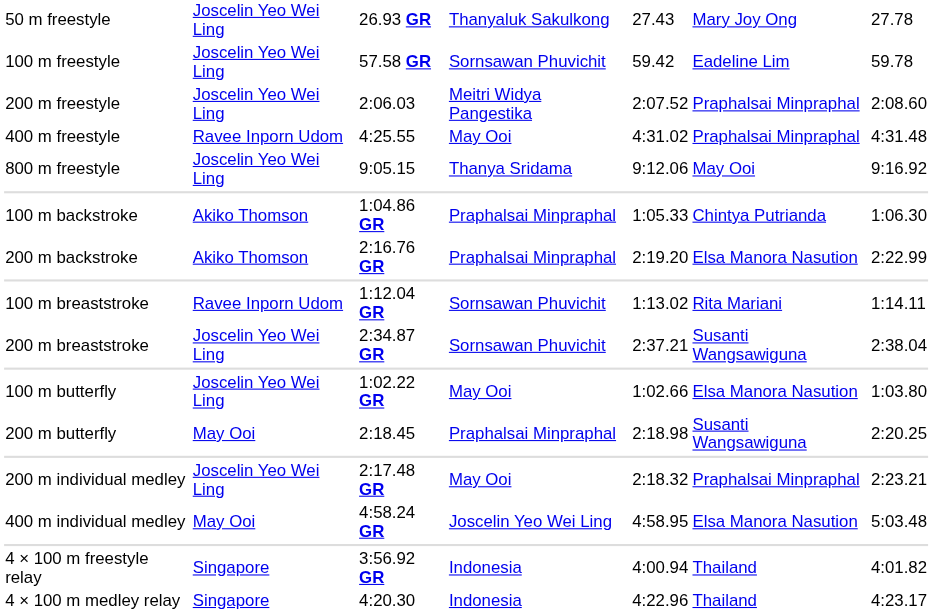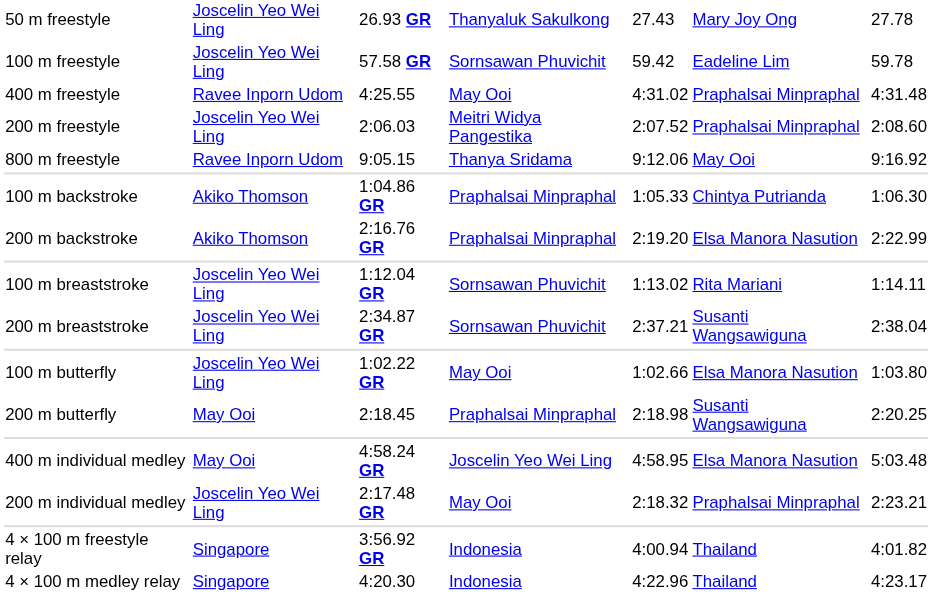 <table>
 <tr>
 <td>50 m freestyle</td>
 <td> <a href='#'>Joscelin Yeo Wei Ling</a></td>
 <td>26.93 <a href='#'><strong>GR</strong></a></td>
 <td> <a href='#'>Thanyaluk Sakulkong</a></td>
 <td>27.43</td>
 <td> <a href='#'>Mary Joy Ong</a></td>
 <td>27.78</td>
 </tr>
 <tr>
 <td>100 m freestyle</td>
 <td> <a href='#'>Joscelin Yeo Wei Ling</a></td>
 <td>57.58  <a href='#'><strong>GR</strong></a></td>
 <td> <a href='#'>Sornsawan Phuvichit</a></td>
 <td>59.42</td>
 <td> <a href='#'>Eadeline Lim</a></td>
 <td>59.78</td>
 </tr>
 <tr>
+<td>400 m freestyle</td>
+<td> <a href='#'>Ravee Inporn Udom</a></td>
+<td>4:25.55</td>
+<td> <a href='#'>May Ooi</a></td>
+<td>4:31.02</td>
+<td> <a href='#'>Praphalsai Minpraphal</a></td>
+<td>4:31.48</td>
+</tr>
+<tr>
 <td>200 m freestyle</td>
 <td> <a href='#'>Joscelin Yeo Wei Ling</a></td>
 <td>2:06.03</td>
 <td> <a href='#'>Meitri Widya Pangestika</a></td>
 <td>2:07.52</td>
 <td> <a href='#'>Praphalsai Minpraphal</a></td>
 <td>2:08.60</td>
 </tr>
 <tr>
-<td>400 m freestyle</td>
+<td>800 m freestyle</td>
 <td> <a href='#'>Ravee Inporn Udom</a></td>
-<td>4:25.55</td>
-<td> <a href='#'>May Ooi</a></td>
-<td>4:31.02</td>
-<td> <a href='#'>Praphalsai Minpraphal</a></td>
-<td>4:31.48</td>
-</tr>
-<tr>
-<td>800 m freestyle</td>
-<td> <a href='#'>Joscelin Yeo Wei Ling</a></td>
 <td>9:05.15</td>
 <td> <a href='#'>Thanya Sridama</a></td>
 <td>9:12.06</td>
 <td> <a href='#'>May Ooi</a></td>
 <td>9:16.92</td>
 </tr>
 <tr bgcolor=#DDDDDD>
 <td colspan=7></td>
 </tr>
 <tr>
 <td>100 m backstroke</td>
 <td> <a href='#'>Akiko Thomson</a></td>
 <td>1:04.86 <a href='#'><strong>GR</strong></a></td>
 <td> <a href='#'>Praphalsai Minpraphal</a></td>
 <td>1:05.33</td>
 <td> <a href='#'>Chintya Putrianda</a></td>
 <td>1:06.30</td>
 </tr>
 <tr>
 <td>200 m backstroke</td>
 <td> <a href='#'>Akiko Thomson</a></td>
 <td>2:16.76 <a href='#'><strong>GR</strong></a></td>
 <td> <a href='#'>Praphalsai Minpraphal</a></td>
 <td>2:19.20</td>
 <td> <a href='#'>Elsa Manora Nasution</a></td>
 <td>2:22.99</td>
 </tr>
 <tr bgcolor=#DDDDDD>
 <td colspan=7></td>
 </tr>
 <tr>
 <td>100 m breaststroke</td>
-<td> <a href='#'>Ravee Inporn Udom</a></td>
+<td> <a href='#'>Joscelin Yeo Wei Ling</a></td>
 <td>1:12.04 <a href='#'><strong>GR</strong></a></td>
 <td> <a href='#'>Sornsawan Phuvichit</a></td>
 <td>1:13.02</td>
 <td> <a href='#'>Rita Mariani</a></td>
 <td>1:14.11</td>
 </tr>
 <tr>
 <td>200 m breaststroke</td>
 <td> <a href='#'>Joscelin Yeo Wei Ling</a></td>
 <td>2:34.87 <a href='#'><strong>GR</strong></a></td>
 <td> <a href='#'>Sornsawan Phuvichit</a></td>
 <td>2:37.21</td>
 <td> <a href='#'>Susanti Wangsawiguna</a></td>
 <td>2:38.04</td>
 </tr>
 <tr bgcolor=#DDDDDD>
 <td colspan=7></td>
 </tr>
 <tr>
 <td>100 m butterfly</td>
 <td> <a href='#'>Joscelin Yeo Wei Ling</a></td>
 <td>1:02.22  <a href='#'><strong>GR</strong></a></td>
 <td> <a href='#'>May Ooi</a></td>
 <td>1:02.66</td>
 <td> <a href='#'>Elsa Manora Nasution</a></td>
 <td>1:03.80</td>
 </tr>
 <tr>
 <td>200 m butterfly</td>
 <td> <a href='#'>May Ooi</a></td>
 <td>2:18.45</td>
 <td> <a href='#'>Praphalsai Minpraphal</a></td>
 <td>2:18.98</td>
 <td> <a href='#'>Susanti Wangsawiguna</a></td>
 <td>2:20.25</td>
 </tr>
 <tr bgcolor=#DDDDDD>
 <td colspan=7></td>
 </tr>
 <tr>
+<td>400 m individual medley</td>
+<td> <a href='#'>May Ooi</a></td>
+<td>4:58.24  <a href='#'><strong>GR</strong></a></td>
+<td> <a href='#'>Joscelin Yeo Wei Ling</a></td>
+<td>4:58.95</td>
+<td> <a href='#'>Elsa Manora Nasution</a></td>
+<td>5:03.48</td>
+</tr>
+<tr>
 <td>200 m individual medley</td>
 <td> <a href='#'>Joscelin Yeo Wei Ling</a></td>
 <td>2:17.48 <a href='#'><strong>GR</strong></a></td>
 <td> <a href='#'>May Ooi</a></td>
 <td>2:18.32</td>
 <td> <a href='#'>Praphalsai Minpraphal</a></td>
 <td>2:23.21</td>
-</tr>
-<tr>
-<td>400 m individual medley</td>
-<td> <a href='#'>May Ooi</a></td>
-<td>4:58.24  <a href='#'><strong>GR</strong></a></td>
-<td> <a href='#'>Joscelin Yeo Wei Ling</a></td>
-<td>4:58.95</td>
-<td> <a href='#'>Elsa Manora Nasution</a></td>
-<td>5:03.48</td>
 </tr>
 <tr bgcolor=#DDDDDD>
 <td colspan=7></td>
 </tr>
 <tr>
 <td>4 × 100 m freestyle relay</td>
 <td> <a href='#'>Singapore</a></td>
 <td>3:56.92 <a href='#'><strong>GR</strong></a></td>
 <td> <a href='#'>Indonesia</a></td>
 <td>4:00.94</td>
 <td> <a href='#'>Thailand</a></td>
 <td>4:01.82</td>
 </tr>
 <tr>
 <td>4 × 100 m medley relay</td>
 <td> <a href='#'>Singapore</a></td>
 <td>4:20.30</td>
 <td> <a href='#'>Indonesia</a></td>
 <td>4:22.96</td>
 <td> <a href='#'>Thailand</a></td>
 <td>4:23.17</td>
 </tr>
 </table>
